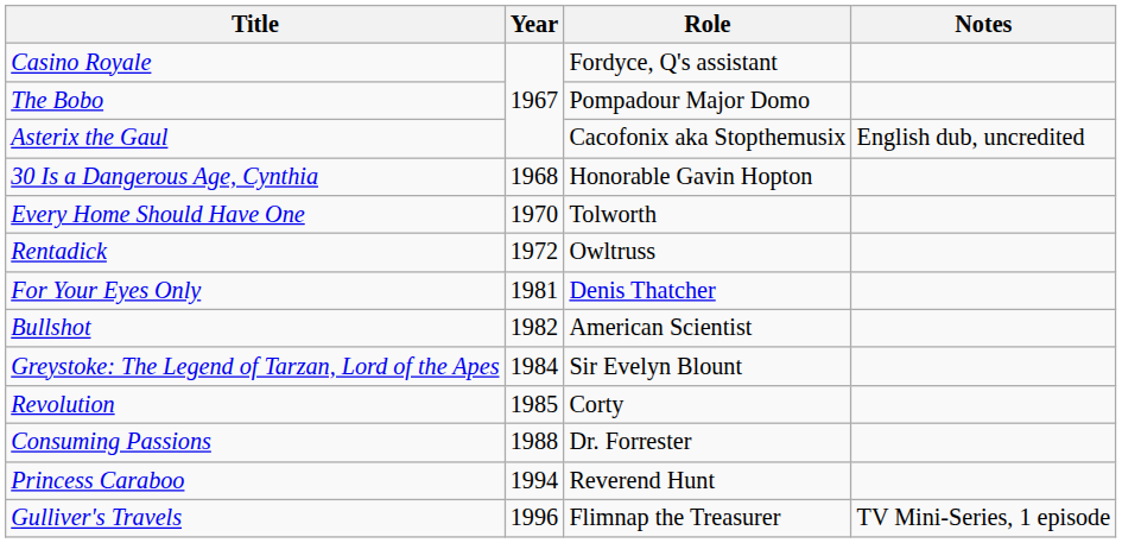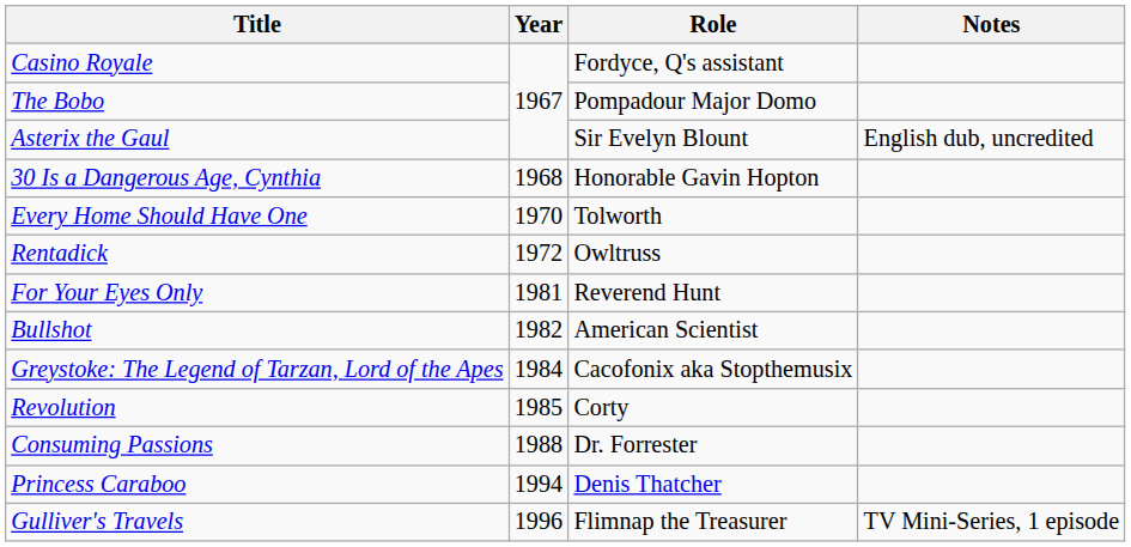 <table class="wikitable plainrowheaders sortable">
 <tr>
 <th scope="col">Title</th>
 <th scope="col">Year</th>
 <th scope="col">Role</th>
 <th scope="col" class="unsortable">Notes</th>
 </tr>
 <tr>
 <td><em><a href='#'>Casino Royale</a></em></td>
 <td rowspan="3">1967</td>
 <td>Fordyce, Q's assistant</td>
 <td></td>
 </tr>
 <tr>
 <td><em><a href='#'>The Bobo</a></em></td>
 <td>Pompadour Major Domo</td>
 <td></td>
 </tr>
 <tr>
 <td><em><a href='#'>Asterix the Gaul</a></em></td>
-<td>Cacofonix aka Stopthemusix</td>
+<td>Sir Evelyn Blount</td>
 <td>English dub, uncredited</td>
 </tr>
 <tr>
 <td><em><a href='#'>30 Is a Dangerous Age, Cynthia</a></em></td>
 <td>1968</td>
 <td>Honorable Gavin Hopton</td>
 <td></td>
 </tr>
 <tr>
 <td><em><a href='#'>Every Home Should Have One</a></em></td>
 <td>1970</td>
 <td>Tolworth</td>
 <td></td>
 </tr>
 <tr>
 <td><em><a href='#'>Rentadick</a></em></td>
 <td>1972</td>
 <td>Owltruss</td>
 <td></td>
 </tr>
 <tr>
 <td><em><a href='#'>For Your Eyes Only</a></em></td>
 <td>1981</td>
-<td><a href='#'>Denis Thatcher</a></td>
+<td>Reverend Hunt</td>
 <td></td>
 </tr>
 <tr>
 <td><em><a href='#'>Bullshot</a></em></td>
 <td>1982</td>
 <td>American Scientist</td>
 <td></td>
 </tr>
 <tr>
 <td><em><a href='#'>Greystoke: The Legend of Tarzan, Lord of the Apes</a></em></td>
 <td>1984</td>
-<td>Sir Evelyn Blount</td>
+<td>Cacofonix aka Stopthemusix</td>
 <td></td>
 </tr>
 <tr>
 <td><em><a href='#'>Revolution</a></em></td>
 <td>1985</td>
 <td>Corty</td>
 <td></td>
 </tr>
 <tr>
 <td><em><a href='#'>Consuming Passions</a></em></td>
 <td>1988</td>
 <td>Dr. Forrester</td>
 <td></td>
 </tr>
 <tr>
 <td><em><a href='#'>Princess Caraboo</a></em></td>
 <td>1994</td>
-<td>Reverend Hunt</td>
+<td><a href='#'>Denis Thatcher</a></td>
 <td></td>
 </tr>
 <tr>
 <td><em><a href='#'>Gulliver's Travels</a></em></td>
 <td>1996</td>
 <td>Flimnap the Treasurer</td>
 <td>TV Mini-Series, 1 episode</td>
 </tr>
 </table>
